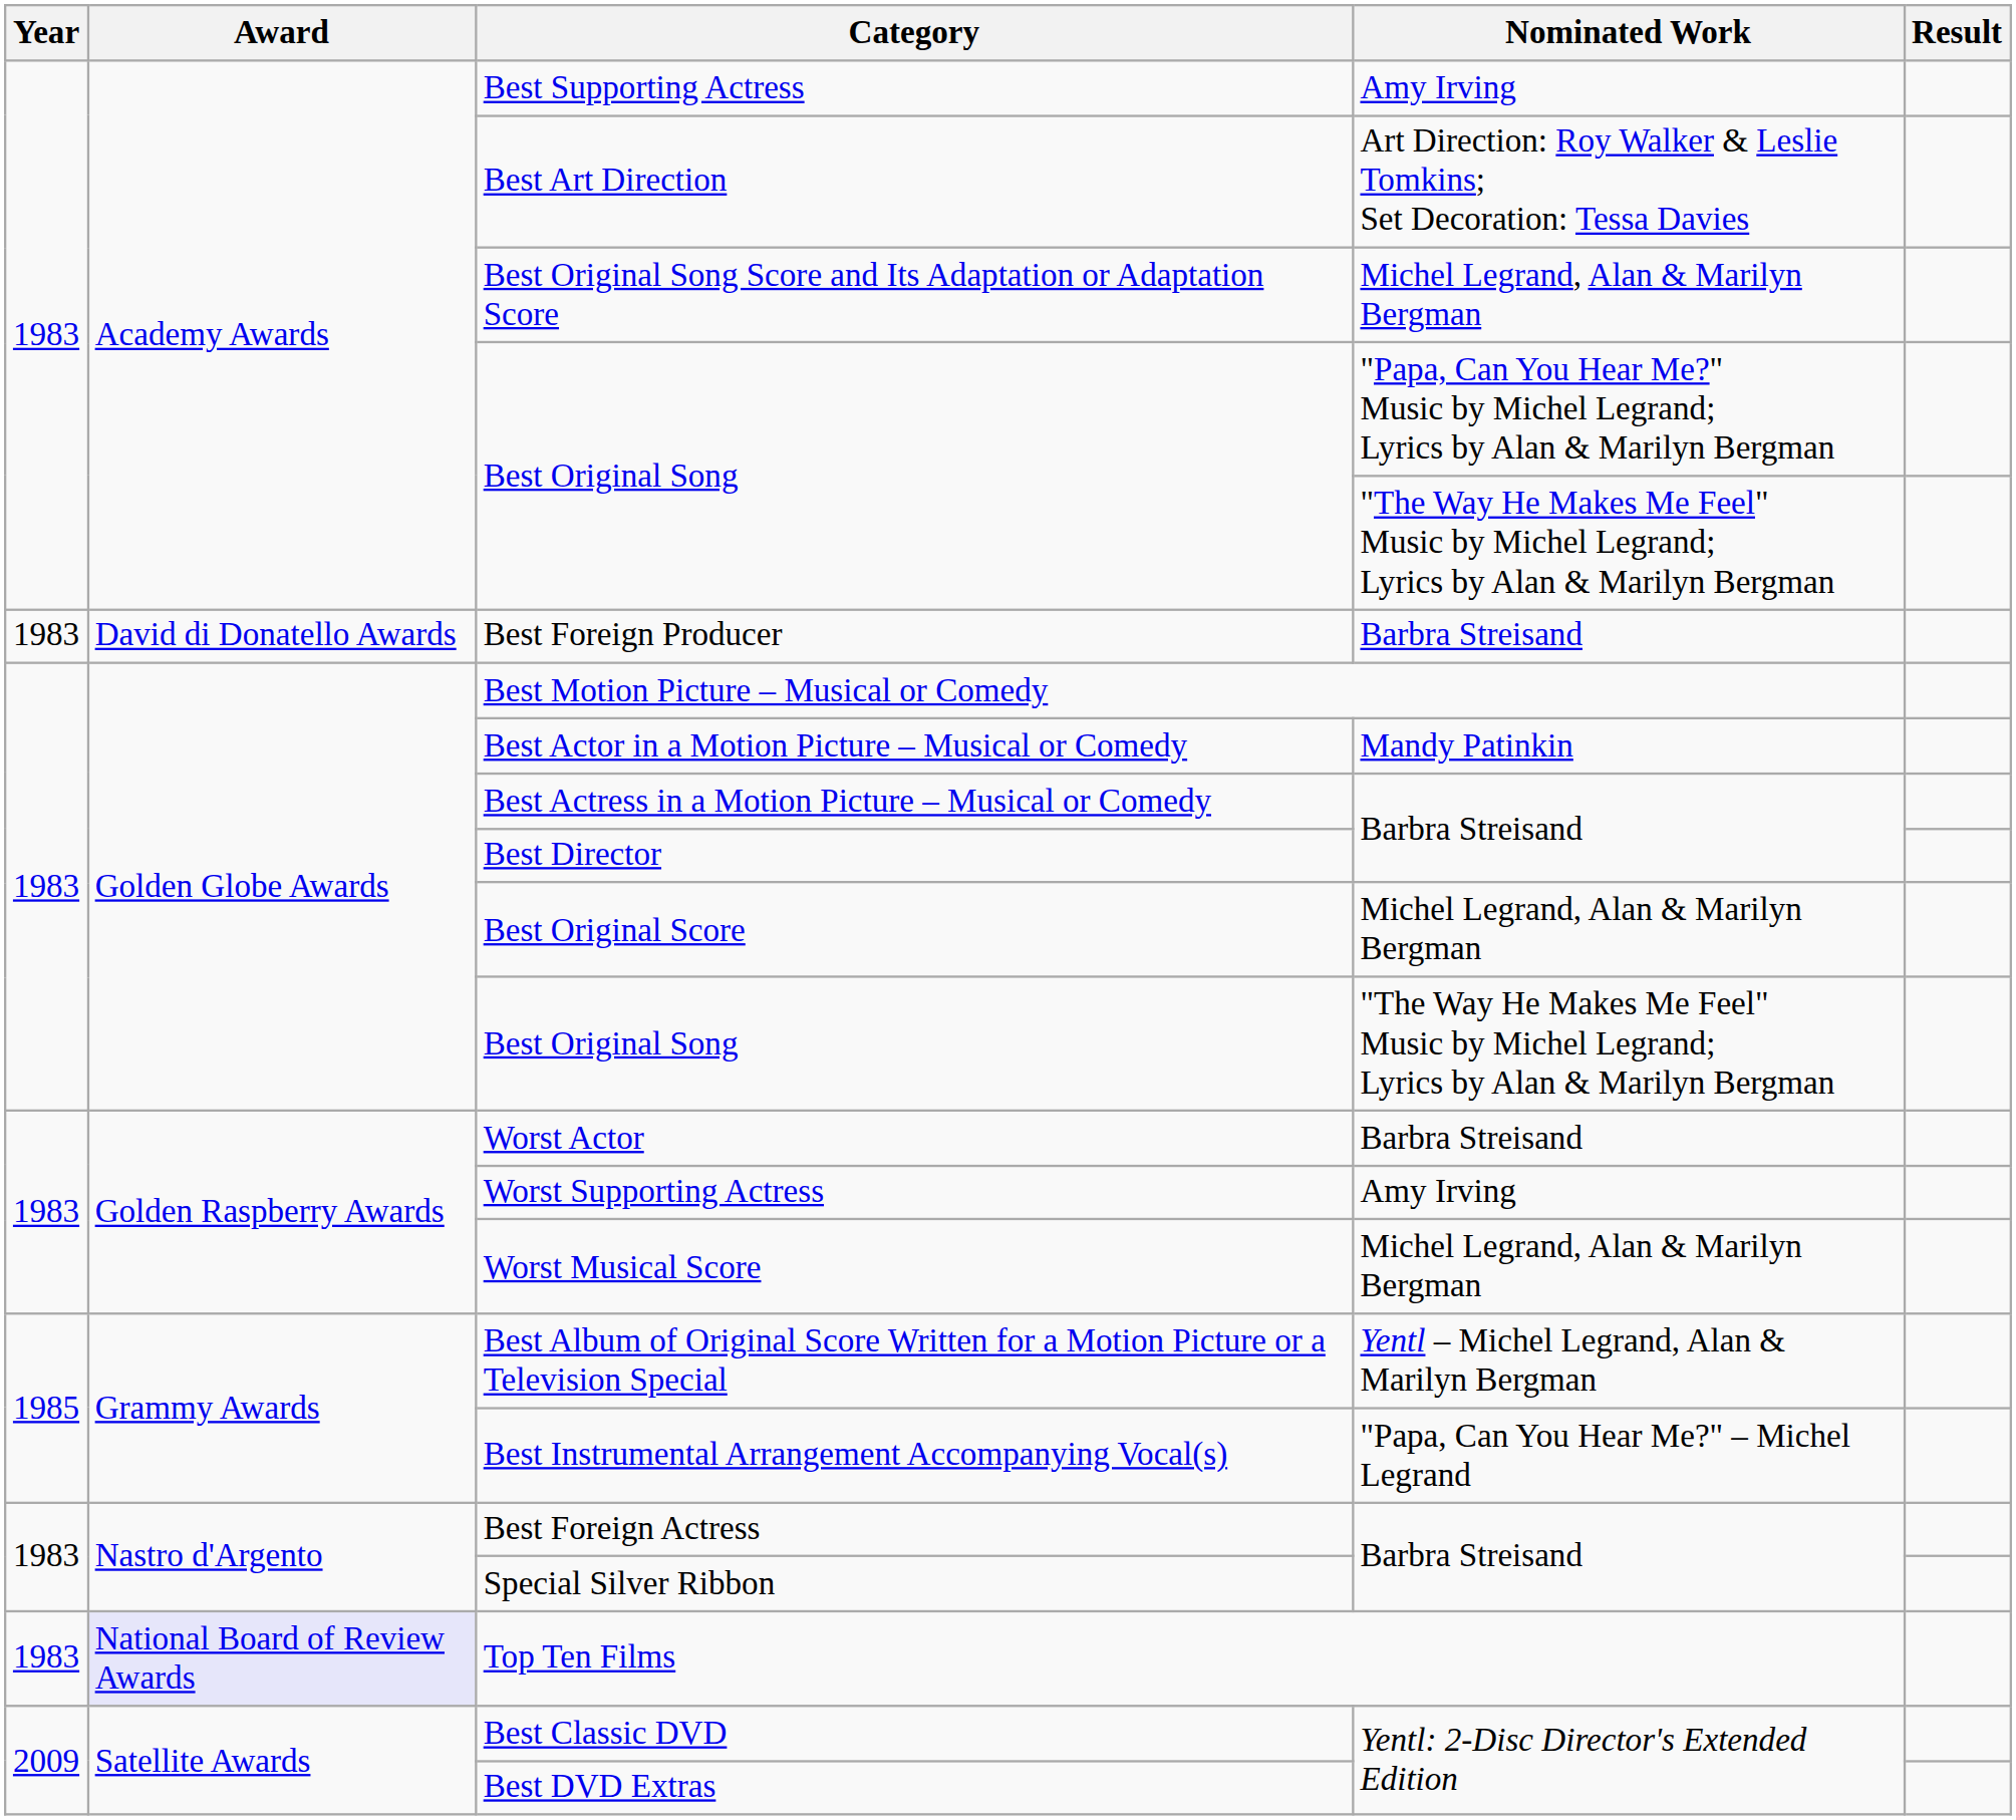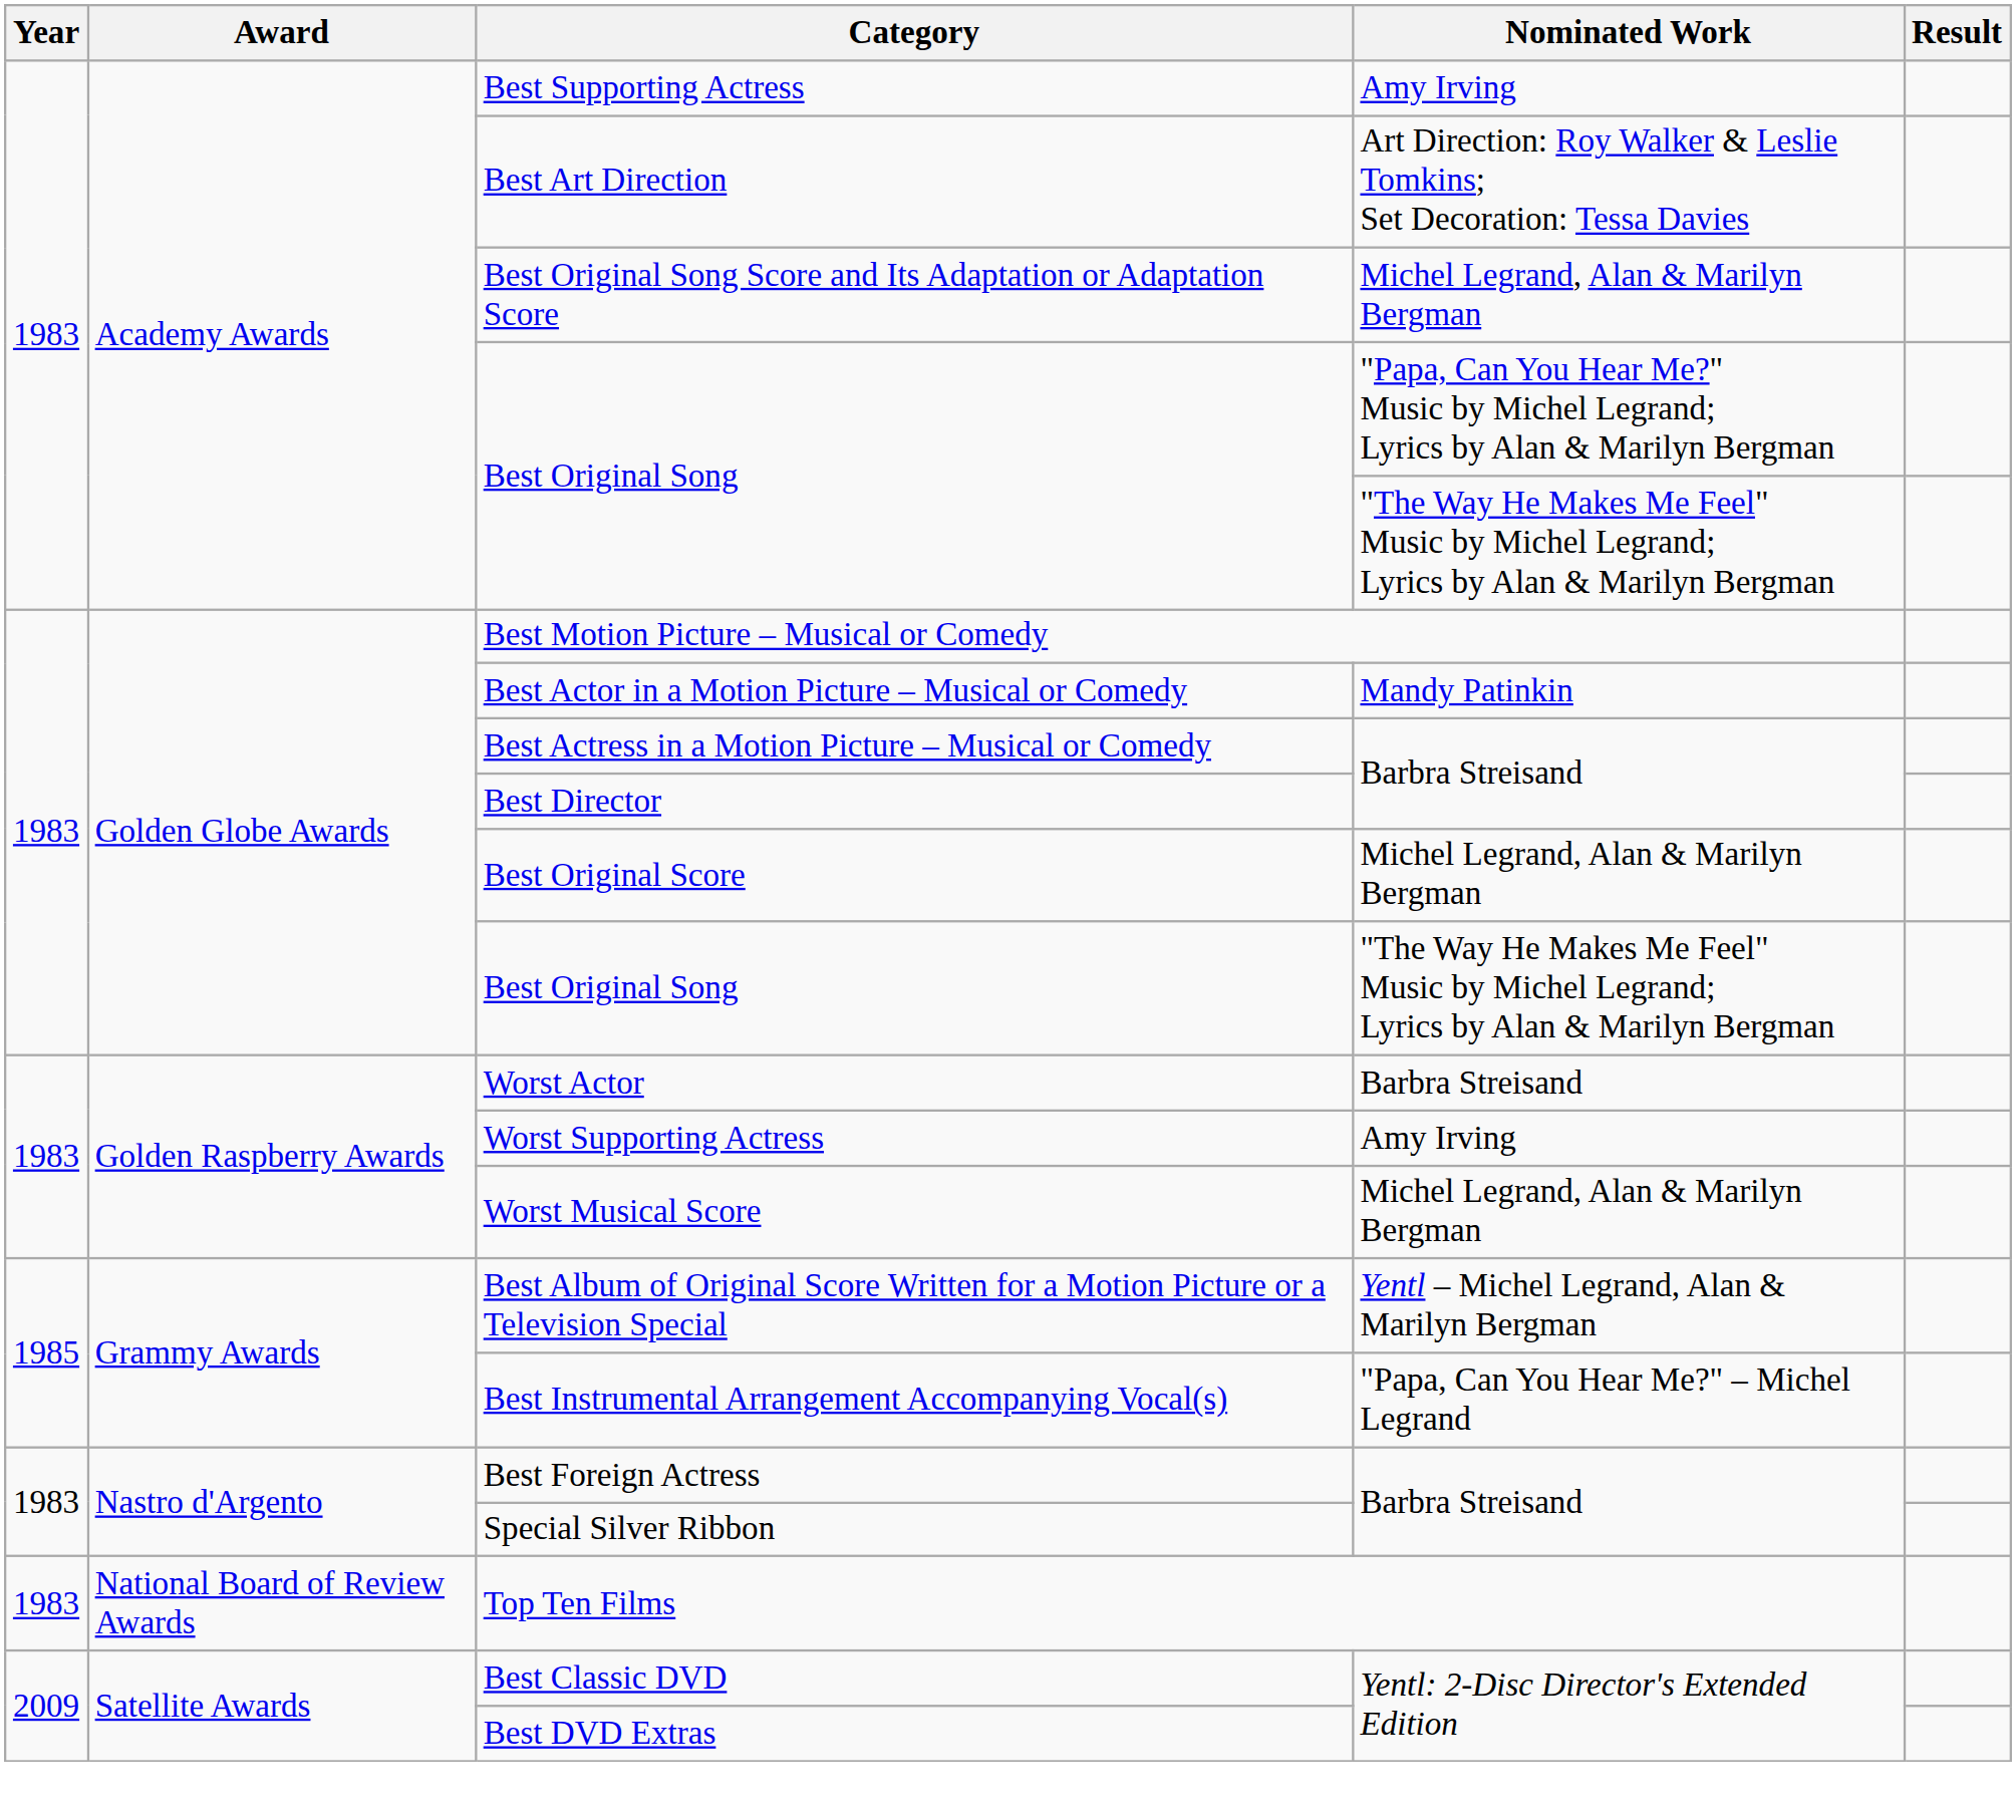 <table class="wikitable" style="text-align:left; font-size:90%;">
 <tr>
 <th>Year</th>
 <th>Award</th>
 <th>Category</th>
 <th>Nominated Work</th>
 <th>Result</th>
 </tr>
 <tr>
 <td rowspan="5"><a href='#'>1983</a></td>
 <td rowspan="5"><a href='#'>Academy Awards</a></td>
 <td><a href='#'>Best Supporting Actress</a></td>
 <td><a href='#'>Amy Irving</a></td>
 <td></td>
 </tr>
 <tr>
 <td><a href='#'>Best Art Direction</a></td>
 <td>Art Direction: <a href='#'>Roy Walker</a> & <a href='#'>Leslie Tomkins</a>; <br> Set Decoration: <a href='#'>Tessa Davies</a></td>
 <td></td>
 </tr>
 <tr>
 <td><a href='#'>Best Original Song Score and Its Adaptation or Adaptation Score</a></td>
 <td><a href='#'>Michel Legrand</a>, <a href='#'>Alan & Marilyn Bergman</a></td>
 <td></td>
 </tr>
 <tr>
 <td rowspan="2"><a href='#'>Best Original Song</a></td>
 <td>"<a href='#'>Papa, Can You Hear Me?</a>" <br> Music by Michel Legrand; <br> Lyrics by Alan & Marilyn Bergman</td>
 <td></td>
 </tr>
 <tr>
 <td>"<a href='#'>The Way He Makes Me Feel</a>" <br> Music by Michel Legrand; <br> Lyrics by Alan & Marilyn Bergman</td>
-<td></td>
-</tr>
-<tr>
-<td>1983</td>
-<td><a href='#'>David di Donatello Awards</a></td>
-<td>Best Foreign Producer</td>
-<td><a href='#'>Barbra Streisand</a></td>
 <td></td>
 </tr>
 <tr>
 <td rowspan="6"><a href='#'>1983</a></td>
 <td rowspan="6"><a href='#'>Golden Globe Awards</a></td>
 <td colspan="2"><a href='#'>Best Motion Picture – Musical or Comedy</a></td>
 <td></td>
 </tr>
 <tr>
 <td><a href='#'>Best Actor in a Motion Picture – Musical or Comedy</a></td>
 <td><a href='#'>Mandy Patinkin</a></td>
 <td></td>
 </tr>
 <tr>
 <td><a href='#'>Best Actress in a Motion Picture – Musical or Comedy</a></td>
 <td rowspan="2">Barbra Streisand</td>
 <td></td>
 </tr>
 <tr>
 <td><a href='#'>Best Director</a></td>
 <td></td>
 </tr>
 <tr>
 <td><a href='#'>Best Original Score</a></td>
 <td>Michel Legrand, Alan & Marilyn Bergman</td>
 <td></td>
 </tr>
 <tr>
 <td><a href='#'>Best Original Song</a></td>
 <td>"The Way He Makes Me Feel" <br> Music by Michel Legrand; <br> Lyrics by Alan & Marilyn Bergman</td>
 <td></td>
 </tr>
 <tr>
 <td rowspan="3"><a href='#'>1983</a></td>
 <td rowspan="3"><a href='#'>Golden Raspberry Awards</a></td>
 <td><a href='#'>Worst Actor</a></td>
 <td>Barbra Streisand</td>
 <td></td>
 </tr>
 <tr>
 <td><a href='#'>Worst Supporting Actress</a></td>
 <td>Amy Irving</td>
 <td></td>
 </tr>
 <tr>
 <td><a href='#'>Worst Musical Score</a></td>
 <td>Michel Legrand, Alan & Marilyn Bergman</td>
 <td></td>
 </tr>
 <tr>
 <td rowspan="2"><a href='#'>1985</a></td>
 <td rowspan="2"><a href='#'>Grammy Awards</a></td>
 <td><a href='#'>Best Album of Original Score Written for a Motion Picture or a Television Special</a></td>
 <td><em><a href='#'>Yentl</a></em> – Michel Legrand, Alan & Marilyn Bergman</td>
 <td></td>
 </tr>
 <tr>
 <td><a href='#'>Best Instrumental Arrangement Accompanying Vocal(s)</a></td>
 <td>"Papa, Can You Hear Me?" – Michel Legrand</td>
 <td></td>
 </tr>
 <tr>
 <td rowspan="2">1983</td>
 <td rowspan="2"><a href='#'>Nastro d'Argento</a></td>
 <td>Best Foreign Actress</td>
 <td rowspan="2">Barbra Streisand</td>
 <td></td>
 </tr>
 <tr>
 <td>Special Silver Ribbon</td>
 <td></td>
 </tr>
 <tr>
 <td><a href='#'>1983</a></td>
-<td style="background: lavender;"><a href='#'>National Board of Review Awards</a></td>
+<td><a href='#'>National Board of Review Awards</a></td>
 <td colspan="2"><a href='#'>Top Ten Films</a></td>
 <td></td>
 </tr>
 <tr>
 <td rowspan="2"><a href='#'>2009</a></td>
 <td rowspan="2"><a href='#'>Satellite Awards</a></td>
 <td><a href='#'>Best Classic DVD</a></td>
 <td rowspan="2"><em>Yentl: 2-Disc Director's Extended Edition</em></td>
 <td></td>
 </tr>
 <tr>
 <td><a href='#'>Best DVD Extras</a></td>
 <td></td>
 </tr>
 </table>
